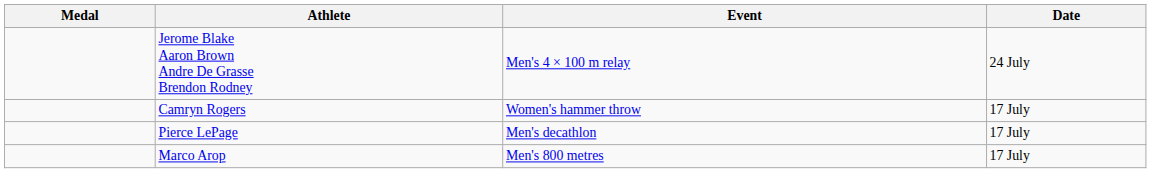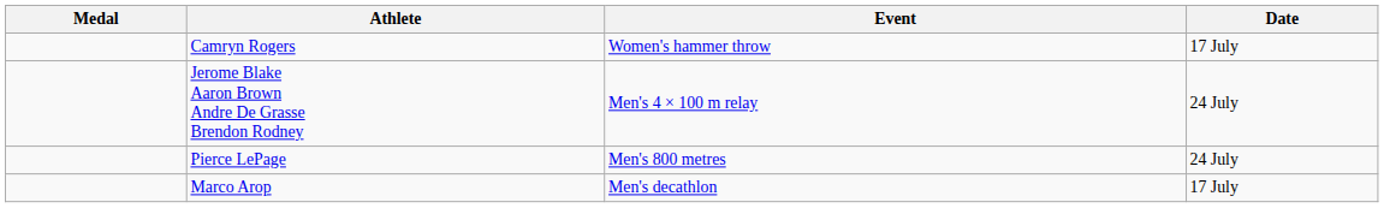 <table class="wikitable" style="font-size:90%" width=60%>
 <tr>
 <th>Medal</th>
 <th>Athlete</th>
 <th>Event</th>
 <th>Date</th>
 </tr>
 <tr>
 <td></td>
+<td><a href='#'>Camryn Rogers</a></td>
+<td><a href='#'>Women's hammer throw</a></td>
+<td>17 July</td>
+</tr>
+<tr>
+<td></td>
 <td><a href='#'>Jerome Blake</a><br><a href='#'>Aaron Brown</a><br><a href='#'>Andre De Grasse</a><br><a href='#'>Brendon Rodney</a></td>
 <td><a href='#'>Men's 4 × 100 m relay</a></td>
 <td>24 July</td>
 </tr>
 <tr>
 <td></td>
-<td><a href='#'>Camryn Rogers</a></td>
-<td><a href='#'>Women's hammer throw</a></td>
-<td>17 July</td>
-</tr>
-<tr>
-<td></td>
 <td><a href='#'>Pierce LePage</a></td>
-<td><a href='#'>Men's decathlon</a></td>
-<td>17 July</td>
+<td><a href='#'>Men's 800 metres</a></td>
+<td>24 July</td>
 </tr>
 <tr>
 <td></td>
 <td><a href='#'>Marco Arop</a></td>
-<td><a href='#'>Men's 800 metres</a></td>
+<td><a href='#'>Men's decathlon</a></td>
 <td>17 July</td>
 </tr>
 </table>
